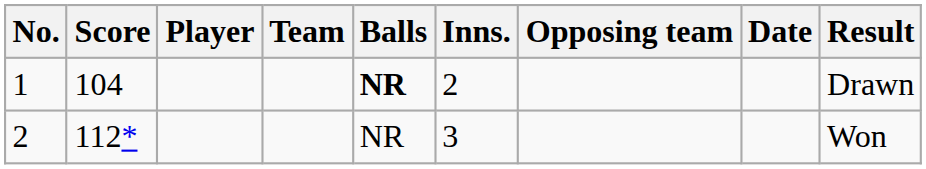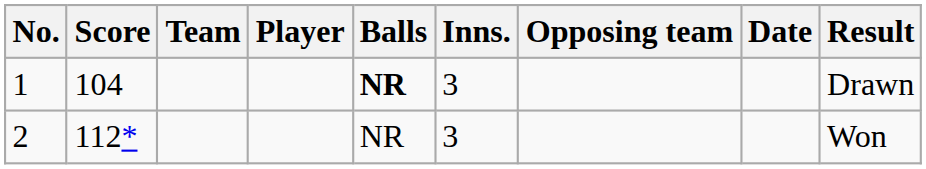 <table class="wikitable sortable" style="font-size:95%">
 <tr>
 <th>No.</th>
 <th>Score</th>
+<th>Team</th>
 <th>Player</th>
-<th>Team</th>
 <th>Balls</th>
 <th>Inns.</th>
 <th>Opposing team</th>
 <th>Date</th>
 <th>Result</th>
 </tr>
 <tr>
 <td>1</td>
 <td> 104</td>
 <td></td>
 <td></td>
 <td><strong>NR</strong></td>
-<td>2</td>
+<td>3</td>
 <td></td>
 <td></td>
 <td>Drawn</td>
 </tr>
 <tr>
 <td>2</td>
 <td> 112<a href='#'>*</a></td>
 <td></td>
 <td></td>
 <td>NR</td>
 <td>3</td>
 <td></td>
 <td></td>
 <td>Won</td>
 </tr>
 </table>
